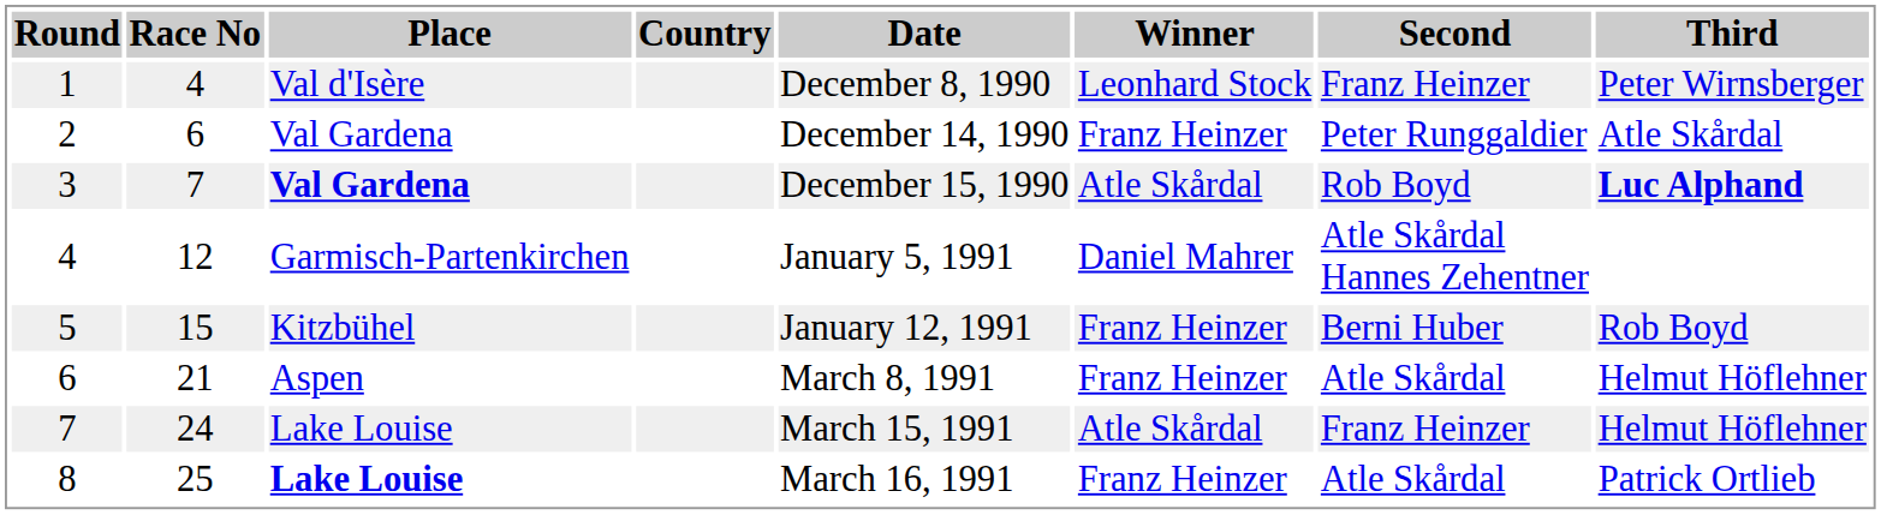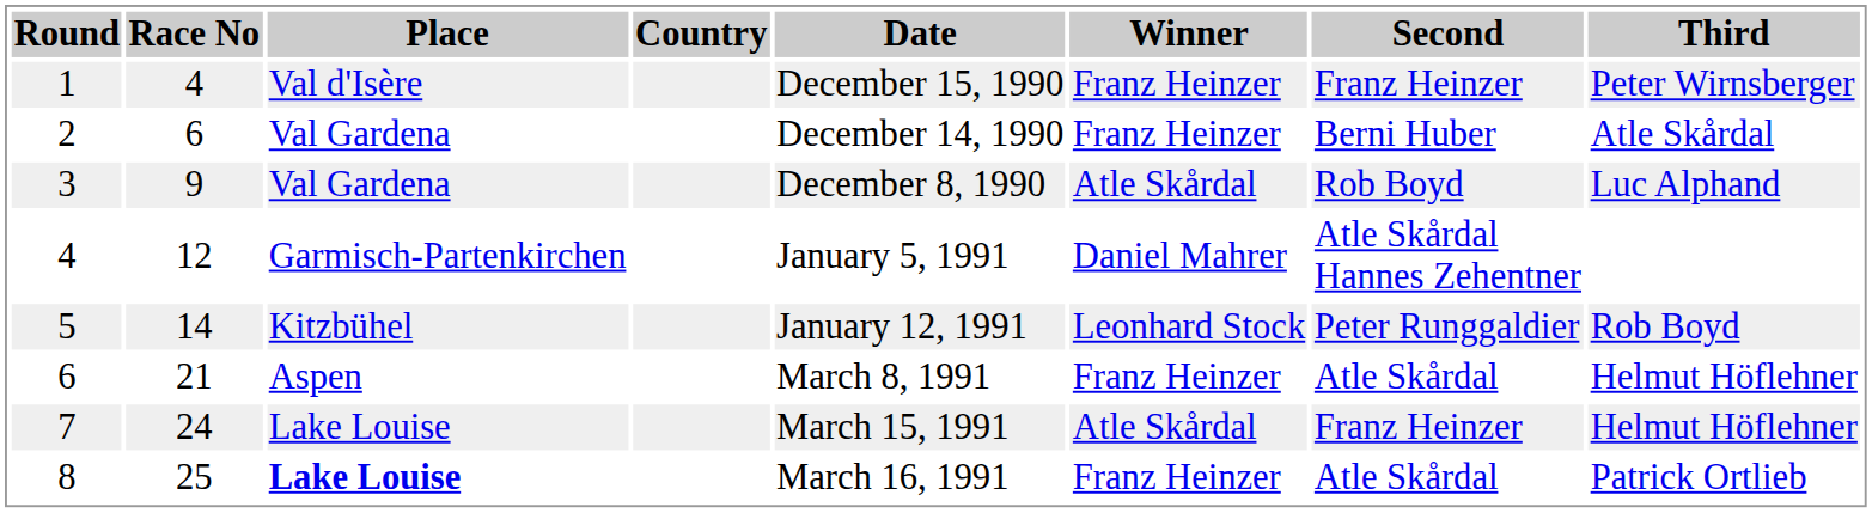 <table border="0" style="border: 1px solid #999; background-color:#FFFFFF; text-align:center">
 <tr align="center" bgcolor="#CCCCCC">
 <th>Round</th>
 <th>Race No</th>
 <th>Place</th>
 <th>Country</th>
 <th>Date</th>
 <th>Winner</th>
 <th>Second</th>
 <th>Third</th>
 </tr>
 <tr bgcolor="#EFEFEF">
 <td>1</td>
 <td>4</td>
 <td align="left"><a href='#'>Val d'Isère</a></td>
 <td align="left"></td>
-<td align="left">December 8, 1990</td>
-<td align="left"> <a href='#'>Leonhard Stock</a></td>
+<td align="left">December 15, 1990</td>
+<td align="left"> <a href='#'>Franz Heinzer</a></td>
 <td align="left"> <a href='#'>Franz Heinzer</a></td>
 <td align="left"> <a href='#'>Peter Wirnsberger</a></td>
 </tr>
 <tr>
 <td>2</td>
 <td>6</td>
 <td align="left"><a href='#'>Val Gardena</a></td>
 <td align="left"></td>
 <td align="left">December 14, 1990</td>
 <td align="left"> <a href='#'>Franz Heinzer</a></td>
-<td align="left"> <a href='#'>Peter Runggaldier</a></td>
+<td align="left"> <a href='#'>Berni Huber</a></td>
 <td align="left"> <a href='#'>Atle Skårdal</a></td>
 </tr>
 <tr bgcolor="#EFEFEF">
 <td>3</td>
-<td>7</td>
-<td align="left"><strong><a href='#'>Val Gardena</a></strong></td>
+<td>9</td>
+<td align="left"><a href='#'>Val Gardena</a></td>
 <td align="left"></td>
-<td align="left">December 15, 1990</td>
+<td align="left">December 8, 1990</td>
 <td align="left"> <a href='#'>Atle Skårdal</a></td>
 <td align="left"> <a href='#'>Rob Boyd</a></td>
-<td align="left"><strong> <a href='#'>Luc Alphand</a></strong></td>
+<td align="left"> <a href='#'>Luc Alphand</a></td>
 </tr>
 <tr>
 <td>4</td>
 <td>12</td>
 <td align="left"><a href='#'>Garmisch-Partenkirchen</a></td>
 <td align="left"></td>
 <td align="left">January 5, 1991</td>
 <td align="left"> <a href='#'>Daniel Mahrer</a></td>
 <td align="left"> <a href='#'>Atle Skårdal</a><br> <a href='#'>Hannes Zehentner</a></td>
 </tr>
 <tr bgcolor="#EFEFEF">
 <td>5</td>
-<td>15</td>
+<td>14</td>
 <td align="left"><a href='#'>Kitzbühel</a></td>
 <td align="left"></td>
 <td align="left">January 12, 1991</td>
-<td align="left"> <a href='#'>Franz Heinzer</a></td>
-<td align="left"> <a href='#'>Berni Huber</a></td>
+<td align="left"> <a href='#'>Leonhard Stock</a></td>
+<td align="left"> <a href='#'>Peter Runggaldier</a></td>
 <td align="left"> <a href='#'>Rob Boyd</a></td>
 </tr>
 <tr>
 <td>6</td>
 <td>21</td>
 <td align="left"><a href='#'>Aspen</a></td>
 <td align="left"></td>
 <td align="left">March 8, 1991</td>
 <td align="left"> <a href='#'>Franz Heinzer</a></td>
 <td align="left"> <a href='#'>Atle Skårdal</a></td>
 <td align="left"> <a href='#'>Helmut Höflehner</a></td>
 </tr>
 <tr bgcolor="#EFEFEF">
 <td>7</td>
 <td>24</td>
 <td align="left"><a href='#'>Lake Louise</a></td>
 <td align="left"></td>
 <td align="left">March 15, 1991</td>
 <td align="left"> <a href='#'>Atle Skårdal</a></td>
 <td align="left"> <a href='#'>Franz Heinzer</a></td>
 <td align="left"> <a href='#'>Helmut Höflehner</a></td>
 </tr>
 <tr>
 <td>8</td>
 <td>25</td>
 <td align="left"><strong><a href='#'>Lake Louise</a></strong></td>
 <td align="left"></td>
 <td align="left">March 16, 1991</td>
 <td align="left"> <a href='#'>Franz Heinzer</a></td>
 <td align="left"> <a href='#'>Atle Skårdal</a></td>
 <td align="left"> <a href='#'>Patrick Ortlieb</a></td>
 </tr>
 </table>
